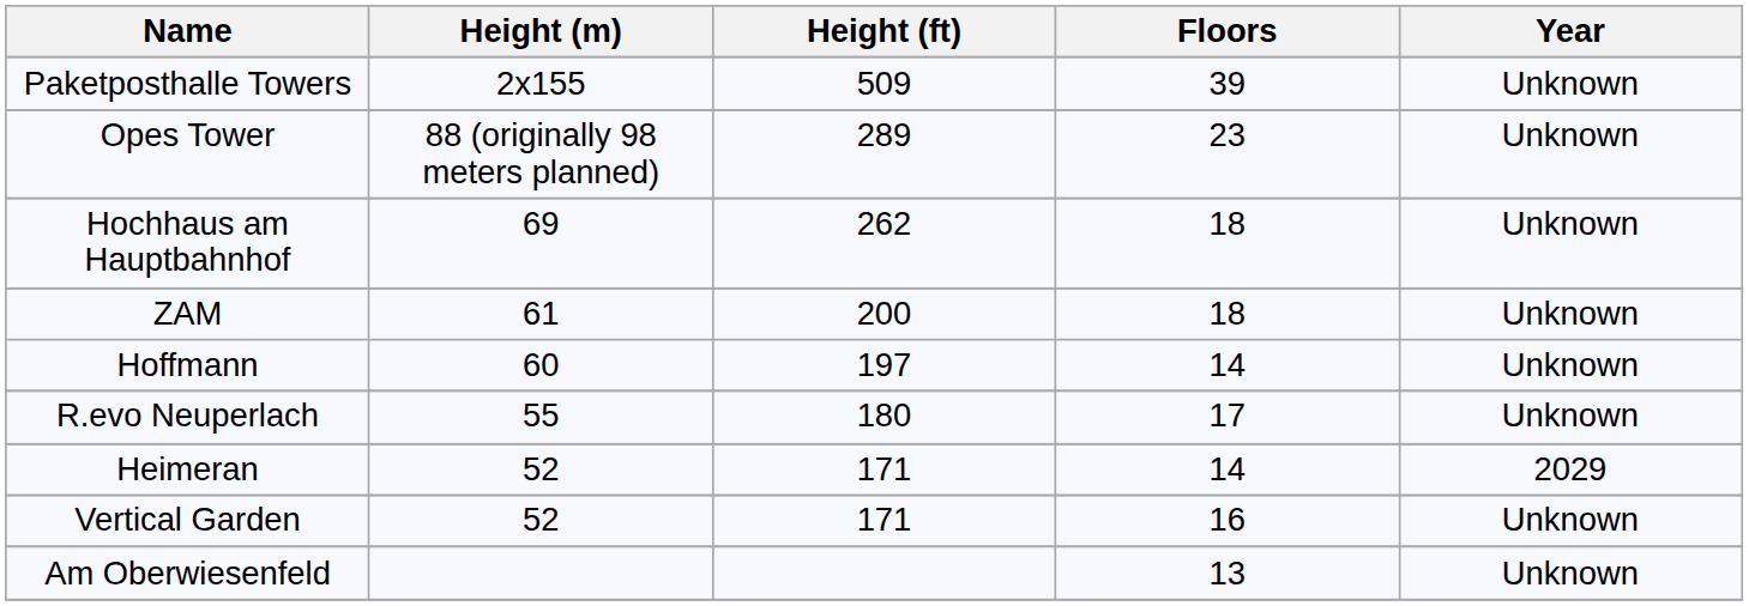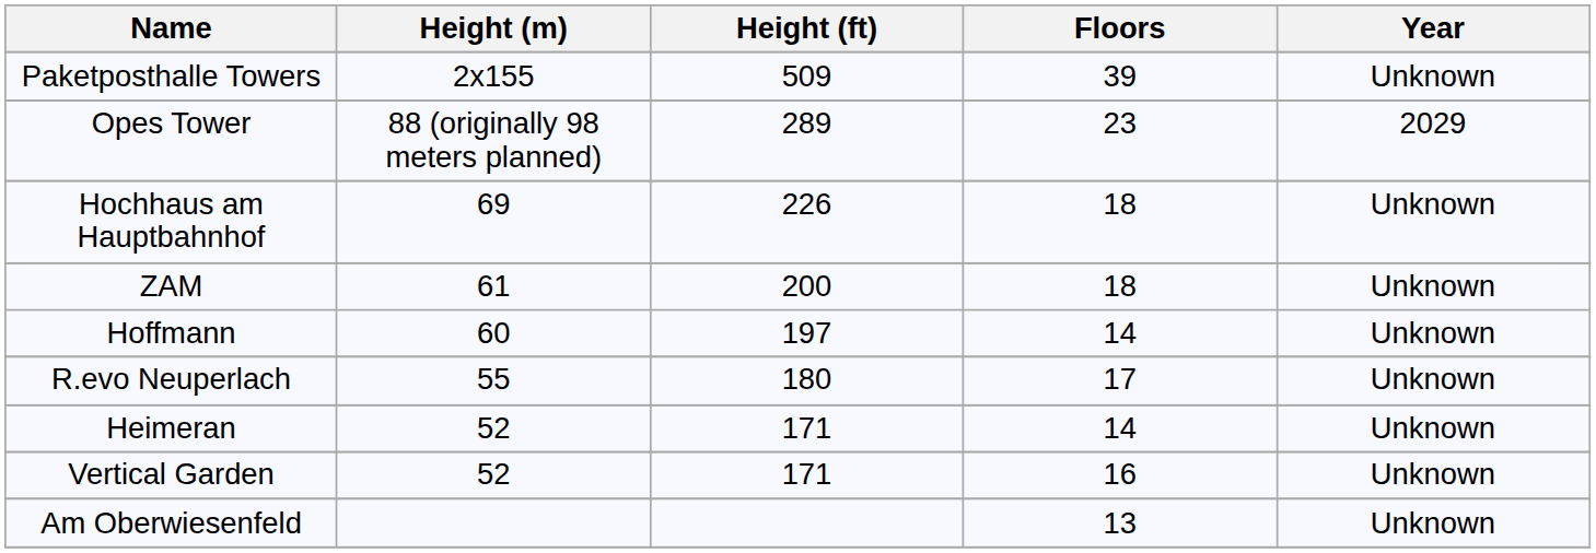 <table class = "wikitable sortable">
 <tr ---- align="center" valign="top" bgcolor="#dddddd">
 <th width="170px">Name</th>
 <th width="160px">Height (m)<br></th>
 <th width="160px">Height (ft)<br></th>
 <th width="160px">Floors</th>
 <th width="160px">Year</th>
 </tr>
 <tr>
 </tr>
 <tr ---- align="center" valign="top" bgcolor="#F8F8FF">
 <td>Paketposthalle Towers</td>
 <td>2x155</td>
 <td>509</td>
 <td>39</td>
 <td>Unknown</td>
 </tr>
 <tr>
 </tr>
 <tr ---- align="center" valign="top" bgcolor="#F8F8FF">
 <td>Opes Tower</td>
 <td>88 (originally 98 meters planned)</td>
 <td>289</td>
 <td>23</td>
-<td>Unknown</td>
+<td>2029</td>
 </tr>
 <tr>
 </tr>
 <tr ---- align="center" valign="top" bgcolor="#F8F8FF">
 <td>Hochhaus am Hauptbahnhof</td>
 <td>69</td>
-<td>262</td>
+<td>226</td>
 <td>18</td>
 <td>Unknown</td>
 </tr>
 <tr>
 </tr>
 <tr ---- align="center" valign="top" bgcolor="#F8F8FF">
 <td>ZAM</td>
 <td>61</td>
 <td>200</td>
 <td>18</td>
 <td>Unknown</td>
 </tr>
 <tr ---- align="center" valign="top" bgcolor="#F8F8FF">
 <td>Hoffmann</td>
 <td>60</td>
 <td>197</td>
 <td>14</td>
 <td>Unknown</td>
 </tr>
 <tr>
 </tr>
 <tr ---- align="center" valign="top" bgcolor="#F8F8FF">
 <td>R.evo Neuperlach</td>
 <td>55</td>
 <td>180</td>
 <td>17</td>
 <td>Unknown</td>
 </tr>
 <tr>
 </tr>
 <tr ---- align="center" valign="top" bgcolor="#F8F8FF">
 <td>Heimeran</td>
 <td>52</td>
 <td>171</td>
 <td>14</td>
-<td>2029</td>
+<td>Unknown</td>
 </tr>
 <tr>
 </tr>
 <tr ---- align="center" valign="top" bgcolor="#F8F8FF">
 <td>Vertical Garden</td>
 <td>52</td>
 <td>171</td>
 <td>16</td>
 <td>Unknown</td>
 </tr>
 <tr>
 </tr>
 <tr ---- align="center" valign="top" bgcolor="#F8F8FF">
 <td>Am Oberwiesenfeld</td>
 <td></td>
 <td></td>
 <td>13</td>
 <td>Unknown</td>
 </tr>
 <tr>
 </tr>
 </table>
